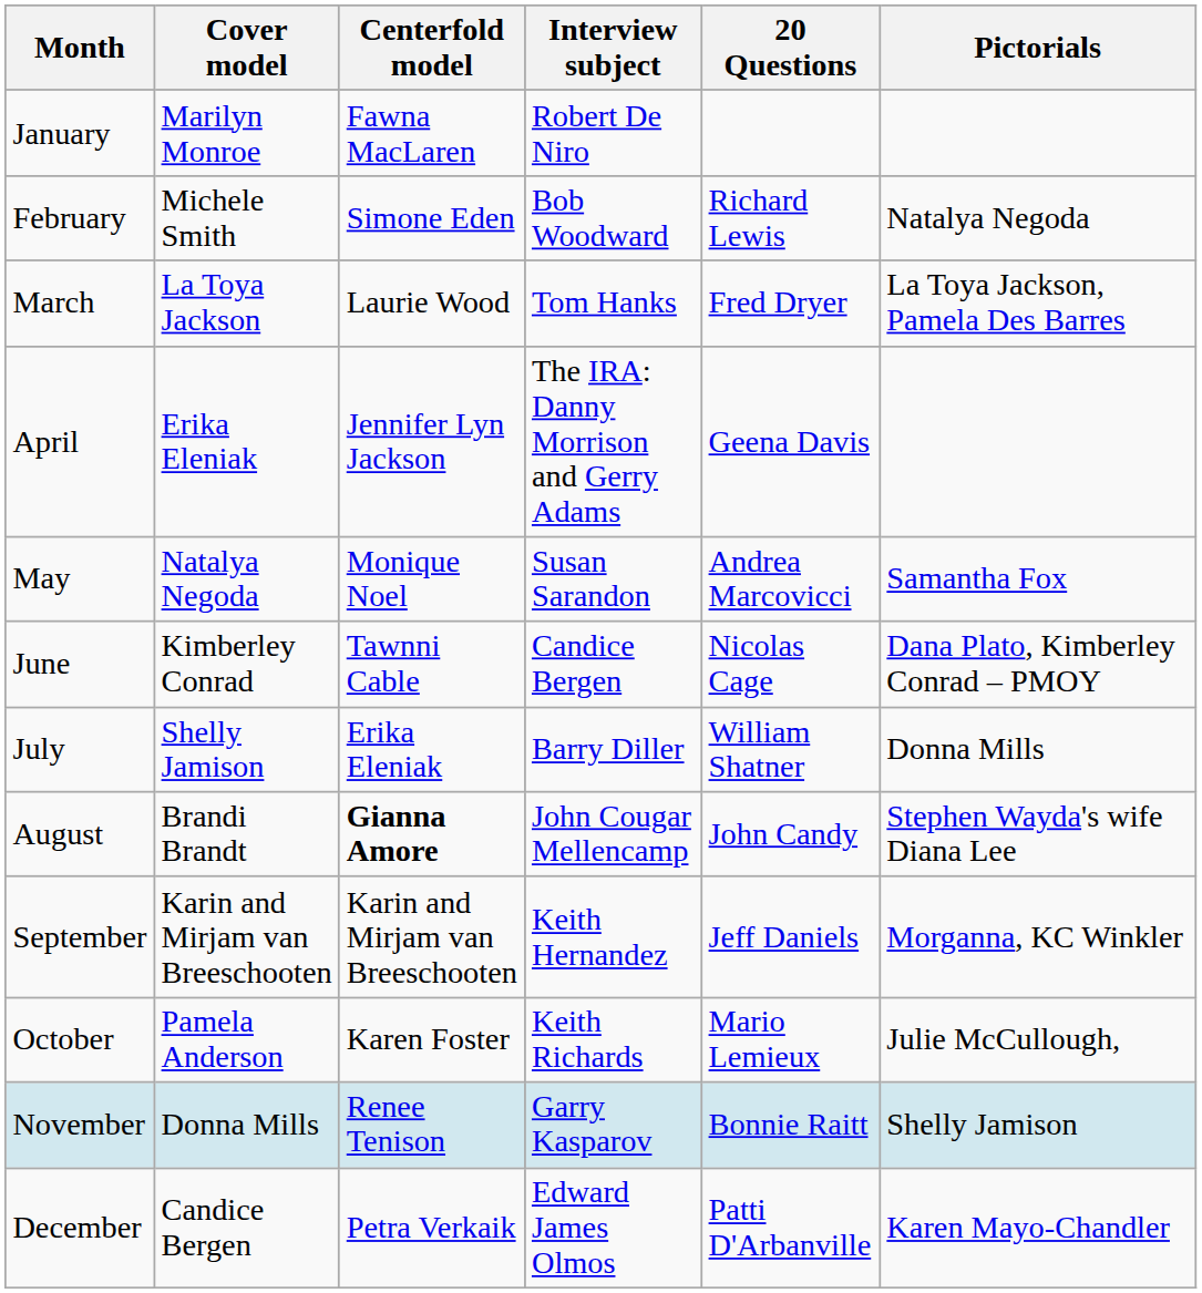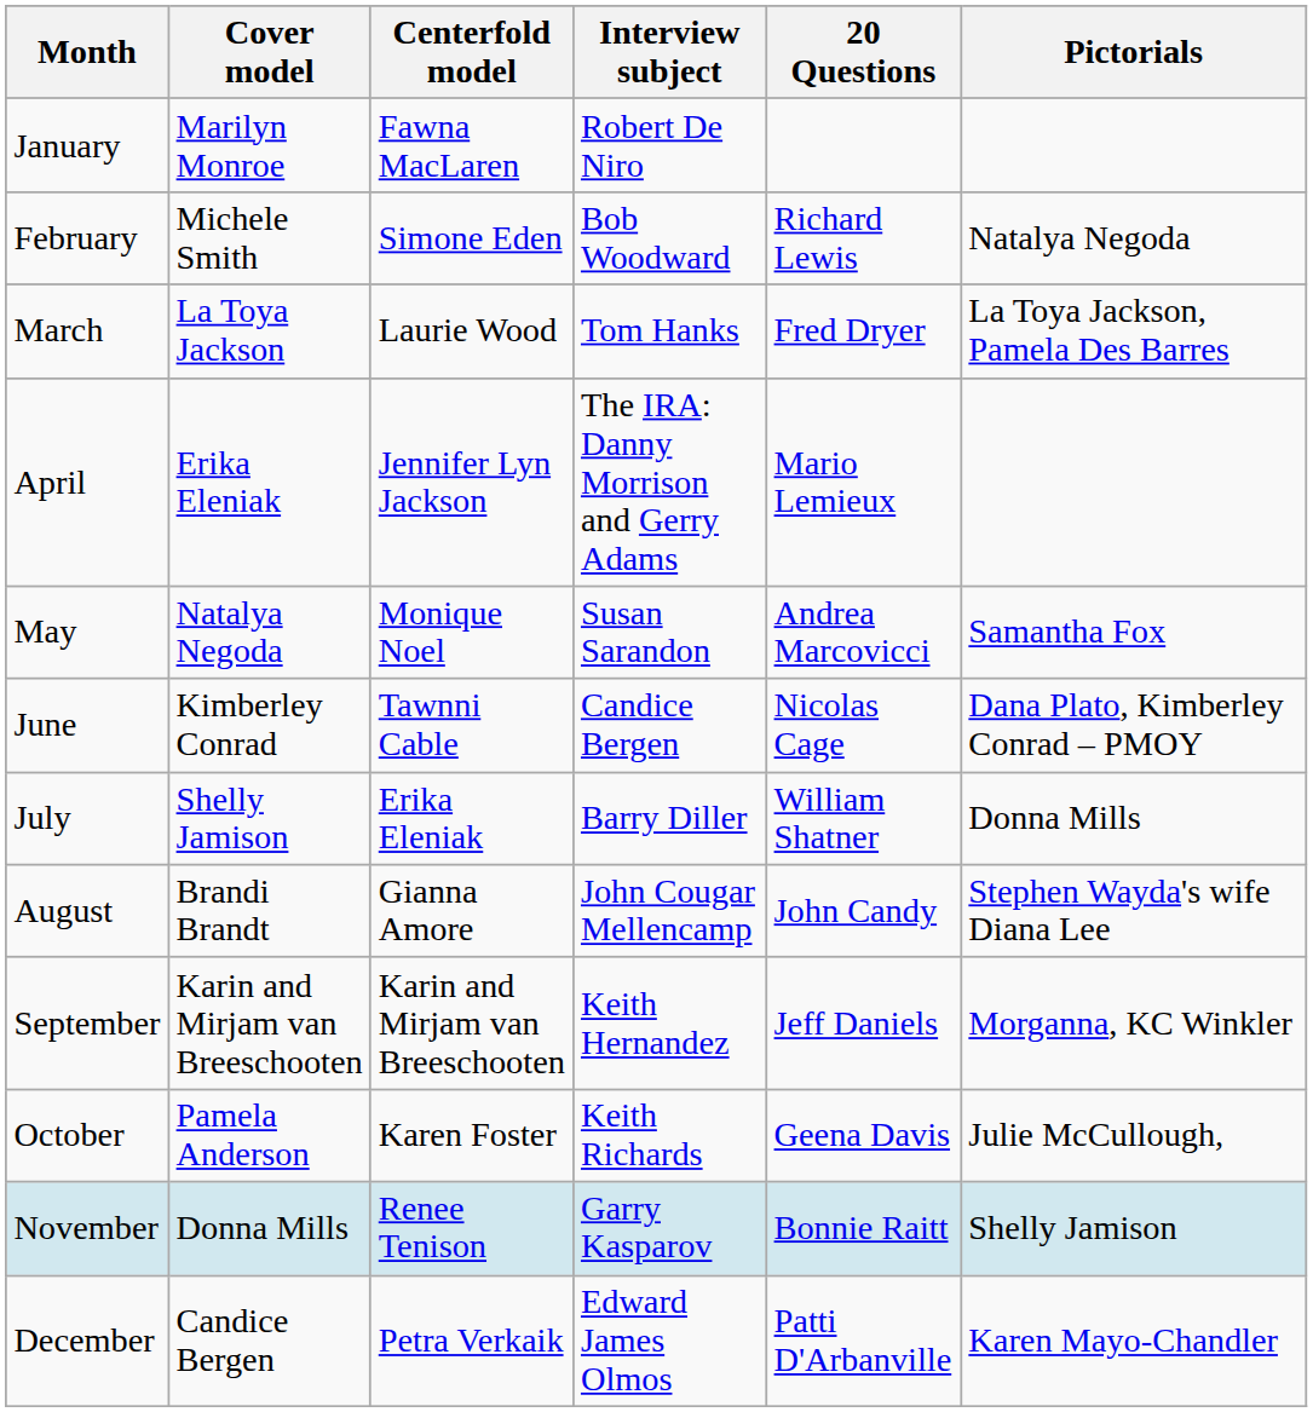 <table class="wikitable">
 <tr>
 <th width="10%">Month</th>
 <th width="15%">Cover model</th>
 <th width="15%">Centerfold model</th>
 <th width="15%">Interview subject</th>
 <th width="15%">20 Questions</th>
 <th width="30%">Pictorials</th>
 </tr>
 <tr>
 <td>January</td>
 <td><a href='#'>Marilyn Monroe</a></td>
 <td><a href='#'>Fawna MacLaren</a></td>
 <td><a href='#'>Robert De Niro</a></td>
 <td></td>
 <td></td>
 </tr>
 <tr>
 <td>February</td>
 <td>Michele Smith</td>
 <td><a href='#'>Simone Eden</a></td>
 <td><a href='#'>Bob Woodward</a></td>
 <td><a href='#'>Richard Lewis</a></td>
 <td>Natalya Negoda</td>
 </tr>
 <tr>
 <td>March</td>
 <td><a href='#'>La Toya Jackson</a></td>
 <td>Laurie Wood</td>
 <td><a href='#'>Tom Hanks</a></td>
 <td><a href='#'>Fred Dryer</a></td>
 <td>La Toya Jackson, <a href='#'>Pamela Des Barres</a></td>
 </tr>
 <tr>
 <td>April</td>
 <td><a href='#'>Erika Eleniak</a></td>
 <td><a href='#'>Jennifer Lyn Jackson</a></td>
 <td>The <a href='#'>IRA</a>: <a href='#'>Danny Morrison</a> and <a href='#'>Gerry Adams</a></td>
-<td><a href='#'>Geena Davis</a></td>
+<td><a href='#'>Mario Lemieux</a></td>
 <td></td>
 </tr>
 <tr>
 <td>May</td>
 <td><a href='#'>Natalya Negoda</a></td>
 <td><a href='#'>Monique Noel</a></td>
 <td><a href='#'>Susan Sarandon</a></td>
 <td><a href='#'>Andrea Marcovicci</a></td>
 <td><a href='#'>Samantha Fox</a></td>
 </tr>
 <tr>
 <td>June</td>
 <td>Kimberley Conrad</td>
 <td><a href='#'>Tawnni Cable</a></td>
 <td><a href='#'>Candice Bergen</a></td>
 <td><a href='#'>Nicolas Cage</a></td>
 <td><a href='#'>Dana Plato</a>, Kimberley Conrad – PMOY</td>
 </tr>
 <tr>
 <td>July</td>
 <td><a href='#'>Shelly Jamison</a></td>
 <td><a href='#'>Erika Eleniak</a></td>
 <td><a href='#'>Barry Diller</a></td>
 <td><a href='#'>William Shatner</a></td>
 <td>Donna Mills</td>
 </tr>
 <tr>
 <td>August</td>
 <td>Brandi Brandt</td>
-<td><strong>Gianna Amore</strong></td>
+<td>Gianna Amore</td>
 <td><a href='#'>John Cougar Mellencamp</a></td>
 <td><a href='#'>John Candy</a></td>
 <td><a href='#'>Stephen Wayda</a>'s wife Diana Lee</td>
 </tr>
 <tr>
 <td>September</td>
 <td>Karin and Mirjam van Breeschooten</td>
 <td>Karin and Mirjam van Breeschooten</td>
 <td><a href='#'>Keith Hernandez</a></td>
 <td><a href='#'>Jeff Daniels</a></td>
 <td><a href='#'>Morganna</a>, KC Winkler</td>
 </tr>
 <tr>
 <td>October</td>
 <td><a href='#'>Pamela Anderson</a></td>
 <td>Karen Foster</td>
 <td><a href='#'>Keith Richards</a></td>
-<td><a href='#'>Mario Lemieux</a></td>
+<td><a href='#'>Geena Davis</a></td>
 <td>Julie McCullough,</td>
 </tr>
 <tr style="background:#D1E8EF;">
 <td>November</td>
 <td>Donna Mills</td>
 <td><a href='#'>Renee Tenison</a></td>
 <td><a href='#'>Garry Kasparov</a></td>
 <td><a href='#'>Bonnie Raitt</a></td>
 <td>Shelly Jamison</td>
 </tr>
 <tr>
 <td>December</td>
 <td>Candice Bergen</td>
 <td><a href='#'>Petra Verkaik</a></td>
 <td><a href='#'>Edward James Olmos</a></td>
 <td><a href='#'>Patti D'Arbanville</a></td>
 <td><a href='#'>Karen Mayo-Chandler</a></td>
 </tr>
 <tr>
 </tr>
 </table>
